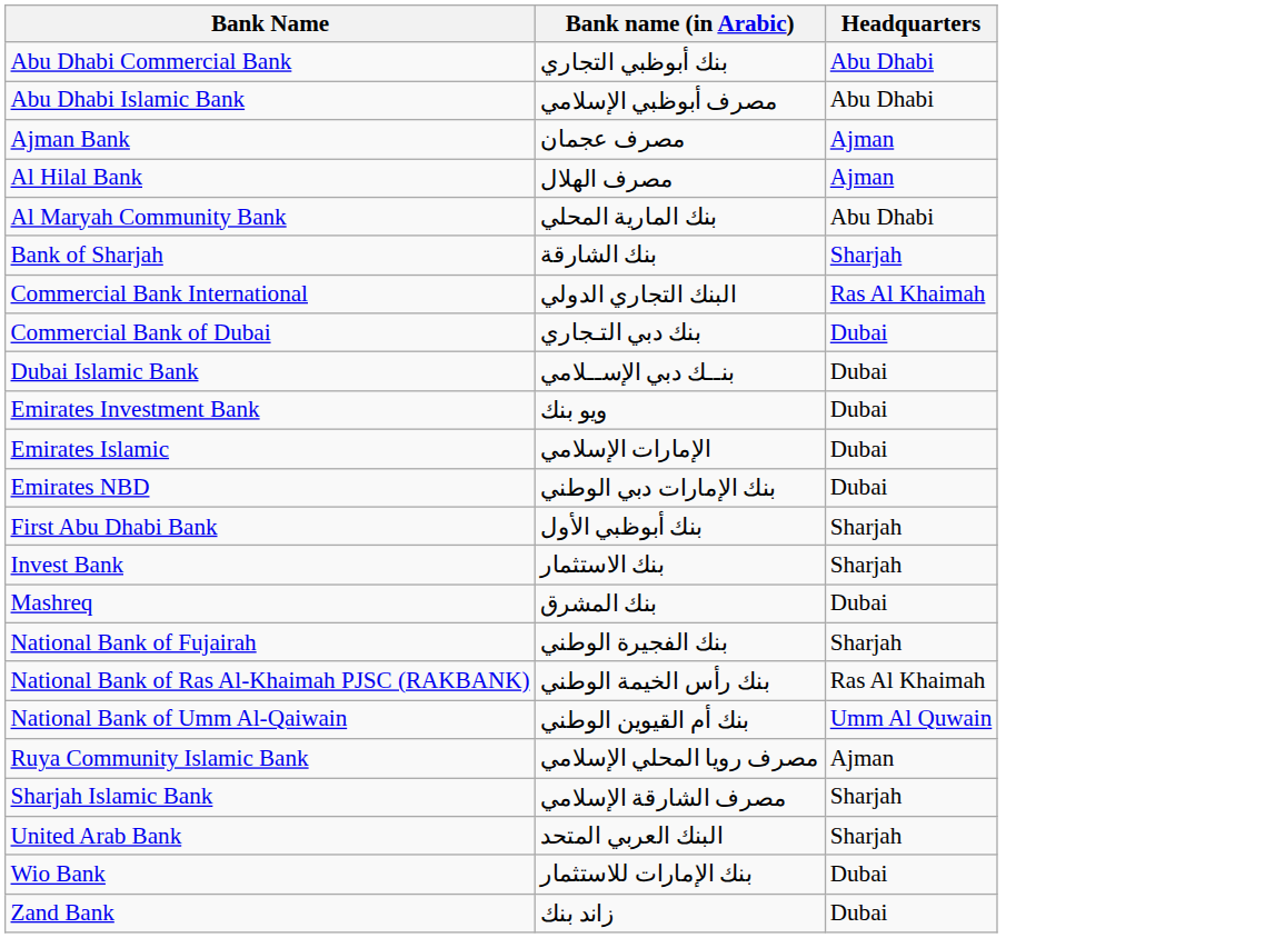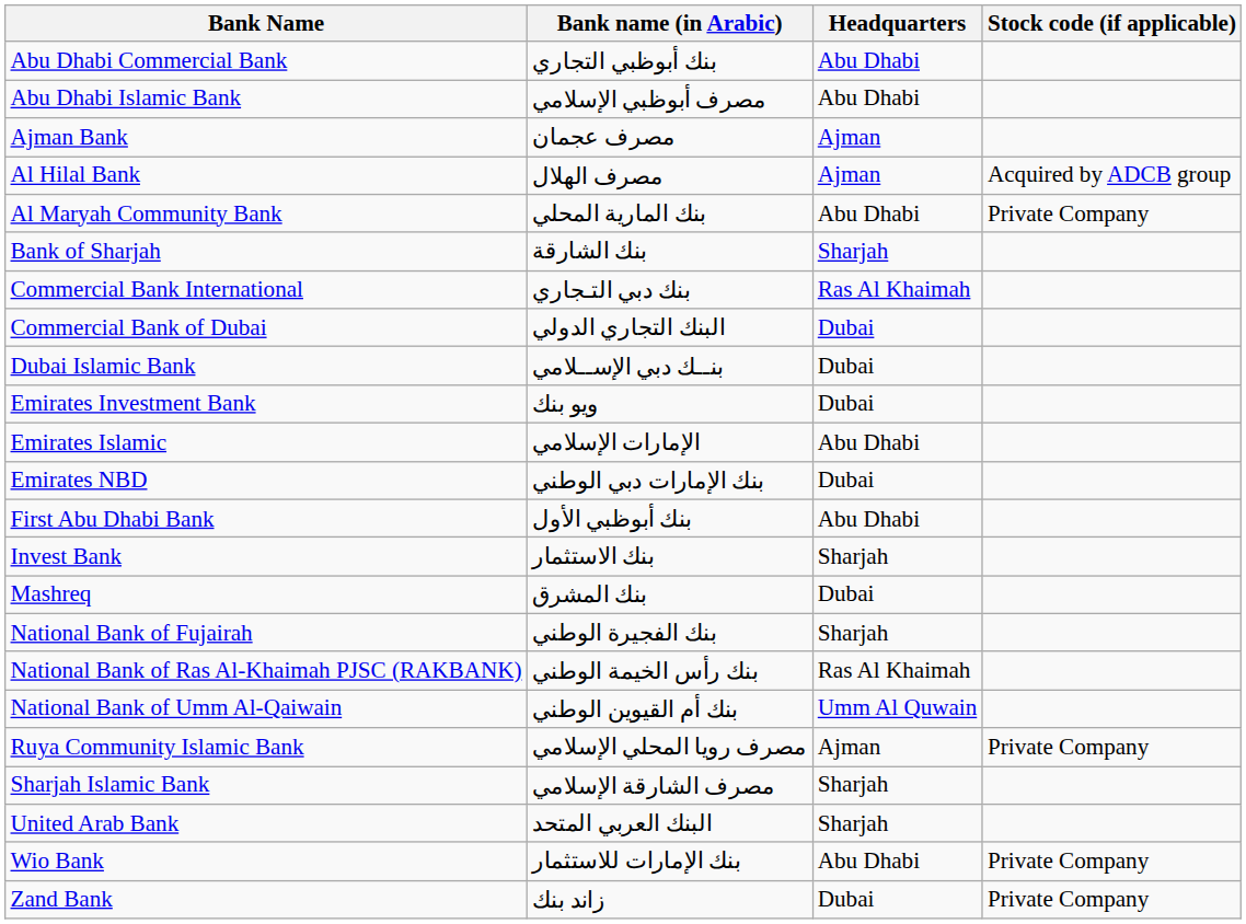 <table class="wikitable sortable">
 <tr valign="middle">
 <th>Bank Name</th>
 <th>Bank name (in <a href='#'>Arabic</a>)</th>
 <th>Headquarters</th>
+<th>Stock code (if applicable)</th>
 </tr>
 <tr>
 <td><a href='#'>Abu Dhabi Commercial Bank</a></td>
 <td>بنك أبوظبي التجاري</td>
 <td><a href='#'>Abu Dhabi</a></td>
+<td></td>
 </tr>
 <tr>
 <td><a href='#'>Abu Dhabi Islamic Bank</a></td>
 <td>مصرف أبوظبي الإسلامي</td>
 <td>Abu Dhabi</td>
+<td></td>
 </tr>
 <tr>
 <td><a href='#'>Ajman Bank</a></td>
 <td>مصرف عجمان</td>
 <td><a href='#'>Ajman</a></td>
+<td></td>
 </tr>
 <tr>
 <td><a href='#'>Al Hilal Bank</a></td>
 <td>مصرف الهلال</td>
 <td><a href='#'>Ajman</a></td>
+<td>Acquired by <a href='#'>ADCB</a> group</td>
 </tr>
 <tr>
 <td><a href='#'>Al Maryah Community Bank</a></td>
 <td>بنك المارية المحلي</td>
 <td>Abu Dhabi</td>
+<td>Private Company</td>
 </tr>
 <tr>
 <td><a href='#'>Bank of Sharjah</a></td>
 <td>بنك الشارقة</td>
 <td><a href='#'>Sharjah</a></td>
+<td></td>
 </tr>
 <tr>
 <td><a href='#'>Commercial Bank International</a></td>
-<td>البنك التجاري الدولي</td>
+<td>بنك دبي التـجاري</td>
 <td><a href='#'>Ras Al Khaimah</a></td>
+<td></td>
 </tr>
 <tr>
 <td><a href='#'>Commercial Bank of Dubai</a></td>
-<td>بنك دبي التـجاري</td>
+<td>البنك التجاري الدولي</td>
 <td><a href='#'>Dubai</a></td>
+<td></td>
 </tr>
 <tr>
 <td><a href='#'>Dubai Islamic Bank</a></td>
 <td>بنــك دبي الإســلامي</td>
 <td>Dubai</td>
+<td></td>
 </tr>
 <tr>
 <td><a href='#'>Emirates Investment Bank</a></td>
 <td>ويو بنك</td>
 <td>Dubai</td>
+<td></td>
 </tr>
 <tr>
 <td><a href='#'>Emirates Islamic</a></td>
 <td>الإمارات الإسلامي</td>
-<td>Dubai</td>
+<td>Abu Dhabi</td>
+<td></td>
 </tr>
 <tr>
 <td><a href='#'>Emirates NBD</a></td>
 <td>بنك الإمارات دبي الوطني</td>
 <td>Dubai</td>
+<td></td>
 </tr>
 <tr>
 <td><a href='#'>First Abu Dhabi Bank</a></td>
 <td>بنك أبوظبي الأول</td>
-<td>Sharjah</td>
+<td>Abu Dhabi</td>
+<td></td>
 </tr>
 <tr>
 <td><a href='#'>Invest Bank</a></td>
 <td>بنك الاستثمار</td>
 <td>Sharjah</td>
+<td></td>
 </tr>
 <tr>
 <td><a href='#'>Mashreq</a></td>
 <td>بنك المشرق</td>
 <td>Dubai</td>
+<td></td>
 </tr>
 <tr>
 <td><a href='#'>National Bank of Fujairah</a></td>
 <td>بنك الفجيرة الوطني</td>
 <td>Sharjah</td>
+<td></td>
 </tr>
 <tr>
 <td><a href='#'>National Bank of Ras Al-Khaimah PJSC (RAKBANK)</a></td>
 <td>بنك رأس الخيمة الوطني</td>
 <td>Ras Al Khaimah</td>
+<td></td>
 </tr>
 <tr>
 <td><a href='#'>National Bank of Umm Al-Qaiwain</a></td>
 <td>بنك أم القيوين الوطني</td>
 <td><a href='#'>Umm Al Quwain</a></td>
+<td></td>
 </tr>
 <tr>
 <td><a href='#'>Ruya Community Islamic Bank</a></td>
 <td>مصرف رويا المحلي الإسلامي</td>
 <td>Ajman</td>
+<td>Private Company</td>
 </tr>
 <tr>
 <td><a href='#'>Sharjah Islamic Bank</a></td>
 <td>مصرف الشارقة الإسلامي</td>
 <td>Sharjah</td>
+<td></td>
 </tr>
 <tr>
 <td><a href='#'>United Arab Bank</a></td>
 <td>البنك العربي المتحد</td>
 <td>Sharjah</td>
+<td></td>
 </tr>
 <tr>
 <td><a href='#'>Wio Bank</a></td>
 <td>بنك الإمارات للاستثمار</td>
-<td>Dubai</td>
+<td>Abu Dhabi</td>
+<td>Private Company</td>
 </tr>
 <tr>
 <td><a href='#'>Zand Bank</a></td>
 <td>زاند بنك</td>
 <td>Dubai</td>
+<td>Private Company</td>
 </tr>
 </table>
